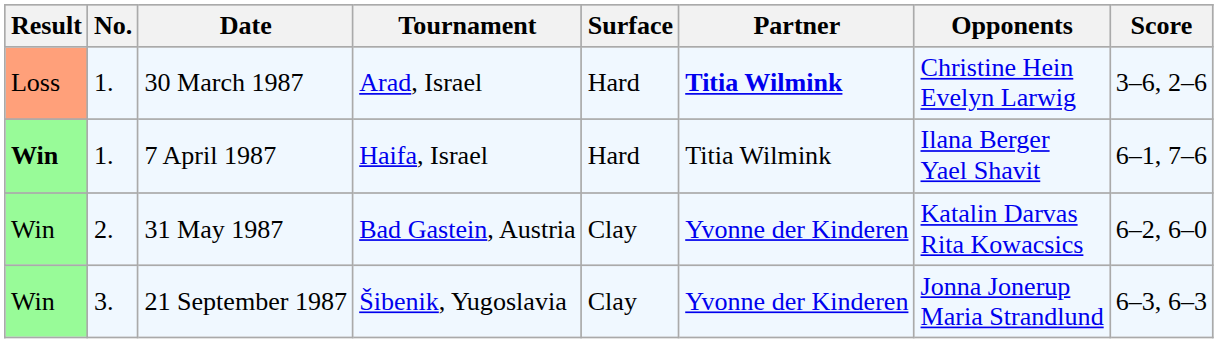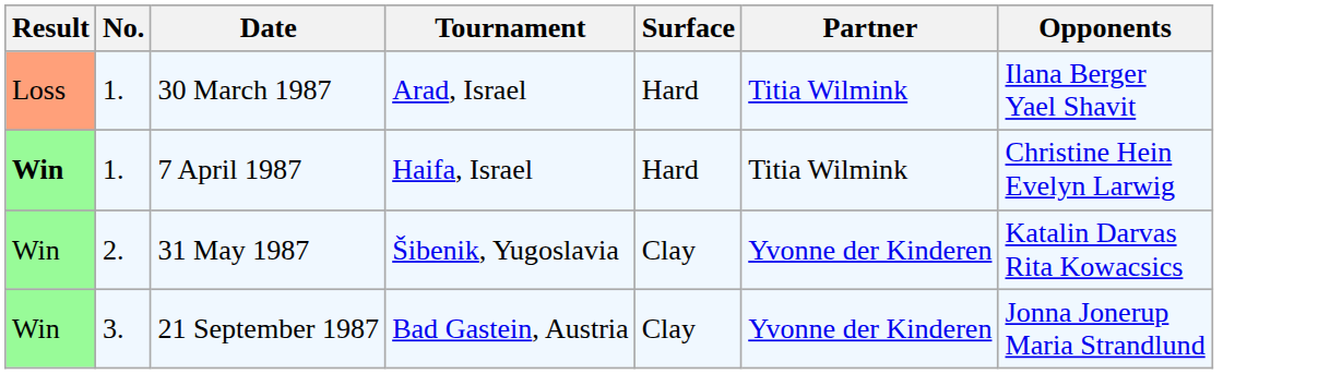 <table class="sortable wikitable" style="font-size:97%;">
 <tr>
 <th>Result</th>
 <th>No.</th>
 <th>Date</th>
 <th>Tournament</th>
 <th>Surface</th>
 <th>Partner</th>
 <th>Opponents</th>
-<th class="unsortable">Score</th>
 </tr>
 <tr style="background:#f0f8ff;">
 <td style="background:#ffa07a;">Loss</td>
 <td>1.</td>
 <td>30 March 1987</td>
 <td><a href='#'>Arad</a>, Israel</td>
 <td>Hard</td>
-<td><strong> <a href='#'>Titia Wilmink</a></strong></td>
-<td> <a href='#'>Christine Hein</a> <br>  <a href='#'>Evelyn Larwig</a></td>
-<td>3–6, 2–6</td>
+<td> <a href='#'>Titia Wilmink</a></td>
+<td> <a href='#'>Ilana Berger</a> <br>  <a href='#'>Yael Shavit</a></td>
 </tr>
 <tr style="background:#f0f8ff;">
 <td style="background:#98fb98;"><strong>Win</strong></td>
 <td>1.</td>
 <td>7 April 1987</td>
 <td><a href='#'>Haifa</a>, Israel</td>
 <td>Hard</td>
 <td> Titia Wilmink</td>
-<td> <a href='#'>Ilana Berger</a> <br>  <a href='#'>Yael Shavit</a></td>
-<td>6–1, 7–6</td>
+<td> <a href='#'>Christine Hein</a> <br>  <a href='#'>Evelyn Larwig</a></td>
 </tr>
 <tr style="background:#f0f8ff;">
 <td style="background:#98fb98;">Win</td>
 <td>2.</td>
 <td>31 May 1987</td>
-<td><a href='#'>Bad Gastein</a>, Austria</td>
+<td><a href='#'>Šibenik</a>, Yugoslavia</td>
 <td>Clay</td>
 <td> <a href='#'>Yvonne der Kinderen</a></td>
 <td> <a href='#'>Katalin Darvas</a> <br>  <a href='#'>Rita Kowacsics</a></td>
-<td>6–2, 6–0</td>
 </tr>
 <tr style="background:#f0f8ff;">
 <td style="background:#98fb98;">Win</td>
 <td>3.</td>
 <td>21 September 1987</td>
-<td><a href='#'>Šibenik</a>, Yugoslavia</td>
+<td><a href='#'>Bad Gastein</a>, Austria</td>
 <td>Clay</td>
 <td> <a href='#'>Yvonne der Kinderen</a></td>
 <td> <a href='#'>Jonna Jonerup</a> <br>  <a href='#'>Maria Strandlund</a></td>
-<td>6–3, 6–3</td>
 </tr>
 </table>
